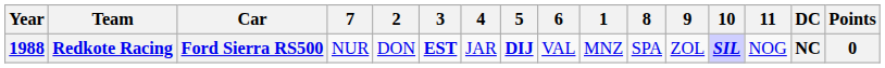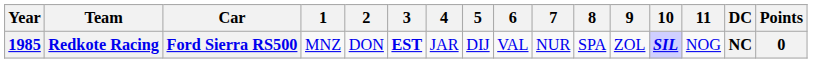 <table class="wikitable" style="text-align:center; font-size:95%">
 <tr>
 <th>Year</th>
 <th>Team</th>
 <th>Car</th>
-<th>7</th>
+<th>1</th>
 <th>2</th>
 <th>3</th>
 <th>4</th>
 <th>5</th>
 <th>6</th>
-<th>1</th>
+<th>7</th>
 <th>8</th>
 <th>9</th>
 <th>10</th>
 <th>11</th>
 <th>DC</th>
 <th>Points</th>
 </tr>
 <tr>
-<th><a href='#'>1988</a></th>
+<th><a href='#'>1985</a></th>
 <th> <a href='#'>Redkote Racing</a></th>
 <th><a href='#'>Ford Sierra RS500</a></th>
-<td><a href='#'>NUR</a></td>
+<td><a href='#'>MNZ</a></td>
 <td><a href='#'>DON</a></td>
 <td><strong><a href='#'>EST</a></strong></td>
 <td><a href='#'>JAR</a></td>
-<td><strong><a href='#'>DIJ</a></strong></td>
+<td><a href='#'>DIJ</a></td>
 <td><a href='#'>VAL</a></td>
-<td><a href='#'>MNZ</a></td>
+<td><a href='#'>NUR</a></td>
 <td><a href='#'>SPA</a></td>
 <td><a href='#'>ZOL</a></td>
 <td style="background:#CFCFFF;"><strong><em><a href='#'>SIL</a></em></strong><br></td>
 <td><a href='#'>NOG</a></td>
 <th>NC</th>
 <th>0</th>
 </tr>
 </table>
